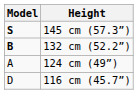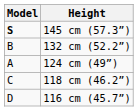 <table class="wikitable">
 <tr>
 <th>Model</th>
 <th>Height</th>
 </tr>
 <tr>
 <td><strong>S</strong></td>
 <td>145 cm (57.3”)</td>
 </tr>
 <tr>
-<td><strong>B</strong></td>
+<td>B</td>
 <td>132 cm (52.2”)</td>
 </tr>
 <tr>
 <td>A</td>
 <td>124 cm (49”)</td>
 </tr>
 <tr>
+<td>C</td>
+<td>118 cm (46.2”)</td>
+</tr>
+<tr>
 <td>D</td>
 <td>116 cm (45.7”)</td>
 </tr>
 </table>
